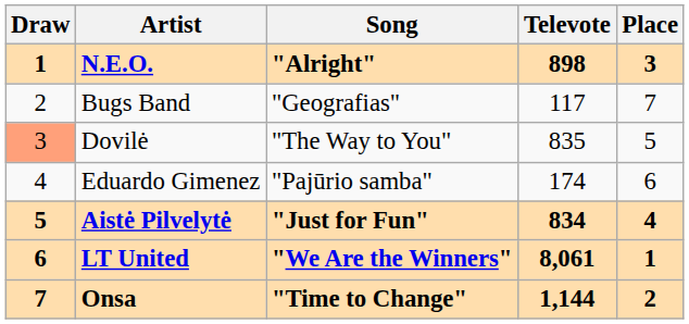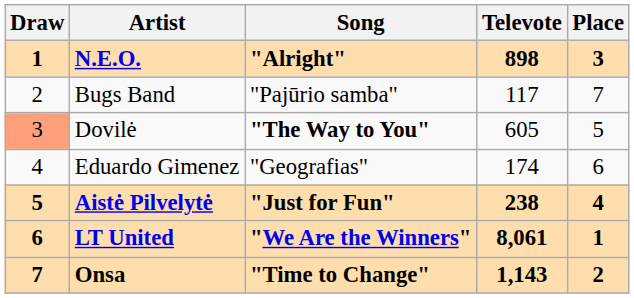 <table class="sortable wikitable" style="margin: 1em auto 1em auto; text-align:center;">
 <tr>
 <th>Draw</th>
 <th>Artist</th>
 <th>Song</th>
 <th>Televote</th>
 <th>Place</th>
 </tr>
 <tr style="font-weight:bold; background:#FFDEAD;">
 <td>1</td>
 <td align="left"><a href='#'>N.E.O.</a></td>
 <td align="left">"Alright"</td>
 <td>898</td>
 <td>3</td>
 </tr>
 <tr>
 <td>2</td>
 <td align="left">Bugs Band</td>
-<td align="left">"Geografias"</td>
+<td align="left">"Pajūrio samba"</td>
 <td>117</td>
 <td>7</td>
 </tr>
 <tr>
 <td style="background: lightsalmon;">3</td>
 <td align="left">Dovilė</td>
-<td align="left">"The Way to You"</td>
-<td>835</td>
+<td align="left"><strong>"The Way to You"</strong></td>
+<td>605</td>
 <td>5</td>
 </tr>
 <tr>
 <td>4</td>
 <td align="left">Eduardo Gimenez</td>
-<td align="left">"Pajūrio samba"</td>
+<td align="left">"Geografias"</td>
 <td>174</td>
 <td>6</td>
 </tr>
 <tr style="font-weight:bold; background:#FFDEAD;">
 <td>5</td>
 <td align="left"><a href='#'>Aistė Pilvelytė</a></td>
 <td align="left">"Just for Fun"</td>
-<td>834</td>
+<td>238</td>
 <td>4</td>
 </tr>
 <tr style="font-weight:bold; background:#FFDEAD;">
 <td>6</td>
 <td align="left"><a href='#'>LT United</a></td>
 <td align="left">"<a href='#'>We Are the Winners</a>"</td>
 <td>8,061</td>
 <td>1</td>
 </tr>
 <tr style="font-weight:bold; background:#FFDEAD;">
 <td>7</td>
 <td align="left">Onsa</td>
 <td align="left">"Time to Change"</td>
-<td>1,144</td>
+<td>1,143</td>
 <td>2</td>
 </tr>
 </table>
